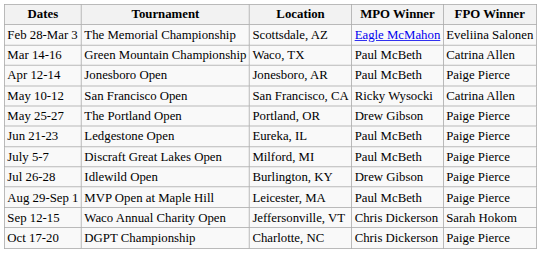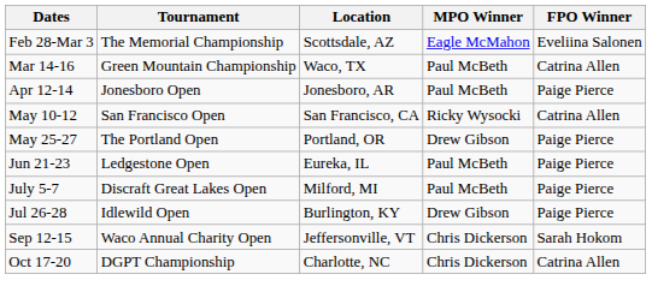 <table class="wikitable">
 <tr>
 <th>Dates</th>
 <th>Tournament</th>
 <th>Location</th>
 <th>MPO Winner</th>
 <th>FPO Winner</th>
 </tr>
 <tr>
 <td>Feb 28-Mar 3</td>
 <td>The Memorial Championship</td>
 <td>Scottsdale, AZ</td>
 <td> <a href='#'>Eagle McMahon</a></td>
 <td> Eveliina Salonen</td>
 </tr>
 <tr>
 <td>Mar 14-16</td>
 <td>Green Mountain Championship</td>
 <td>Waco, TX</td>
 <td> Paul McBeth</td>
 <td> Catrina Allen</td>
 </tr>
 <tr>
 <td>Apr 12-14</td>
 <td>Jonesboro Open</td>
 <td>Jonesboro, AR</td>
 <td> Paul McBeth</td>
 <td> Paige Pierce</td>
 </tr>
 <tr>
 <td>May 10-12</td>
 <td>San Francisco Open</td>
 <td>San Francisco, CA</td>
 <td> Ricky Wysocki</td>
 <td> Catrina Allen</td>
 </tr>
 <tr>
 <td>May 25-27</td>
 <td>The Portland Open</td>
 <td>Portland, OR</td>
 <td> Drew Gibson</td>
 <td> Paige Pierce</td>
 </tr>
 <tr>
 <td>Jun 21-23</td>
 <td>Ledgestone Open</td>
 <td>Eureka, IL</td>
 <td> Paul McBeth</td>
 <td> Paige Pierce</td>
 </tr>
 <tr>
 <td>July 5-7</td>
 <td>Discraft Great Lakes Open</td>
 <td>Milford, MI</td>
 <td> Paul McBeth</td>
 <td> Paige Pierce</td>
 </tr>
 <tr>
 <td>Jul 26-28</td>
 <td>Idlewild Open</td>
 <td>Burlington, KY</td>
 <td> Drew Gibson</td>
 <td> Paige Pierce</td>
 </tr>
 <tr>
-<td>Aug 29-Sep 1</td>
-<td>MVP Open at Maple Hill</td>
-<td>Leicester, MA</td>
-<td> Paul McBeth</td>
-<td> Paige Pierce</td>
-</tr>
-<tr>
 <td>Sep 12-15</td>
 <td>Waco Annual Charity Open</td>
 <td>Jeffersonville, VT</td>
 <td> Chris Dickerson</td>
 <td> Sarah Hokom</td>
 </tr>
 <tr>
 <td>Oct 17-20</td>
 <td>DGPT Championship</td>
 <td>Charlotte, NC</td>
 <td> Chris Dickerson</td>
-<td> Paige Pierce</td>
+<td> Catrina Allen</td>
 </tr>
 </table>
